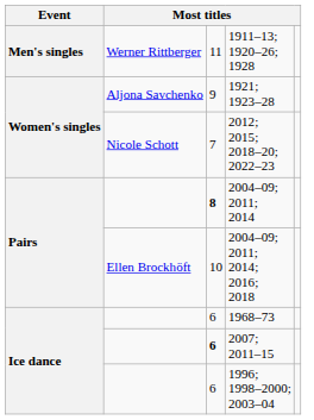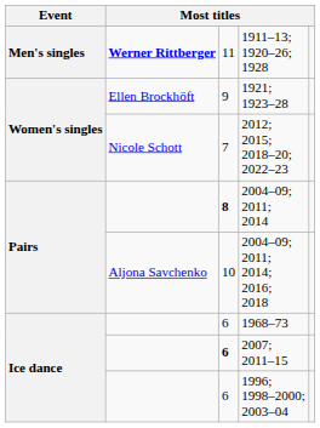 <table class="wikitable unsortable" style="text-align:left">
 <tr>
 <th scope="col">Event</th>
 <th colspan="4" scope="col">Most titles</th>
 </tr>
 <tr>
 <th scope="row" style="text-align:left">Men's singles</th>
-<td><a href='#'>Werner Rittberger</a></td>
+<td><strong><a href='#'>Werner Rittberger</a></strong></td>
 <td>11</td>
 <td>1911–13;<br>1920–26;<br>1928</td>
 <td></td>
 </tr>
 <tr>
 <th rowspan="2" scope="row" style="text-align:left">Women's singles</th>
-<td><a href='#'>Aljona Savchenko</a></td>
+<td><a href='#'>Ellen Brockhöft</a></td>
 <td>9</td>
 <td>1921;<br>1923–28</td>
 <td></td>
 </tr>
 <tr>
 <td><a href='#'>Nicole Schott</a></td>
 <td>7</td>
 <td>2012;<br>2015;<br>2018–20;<br>2022–23</td>
 <td></td>
 </tr>
 <tr>
 <th rowspan="2" scope="row" style="text-align:left">Pairs</th>
 <td></td>
 <td><strong>8</strong></td>
 <td>2004–09;<br>2011;<br>2014</td>
 <td></td>
 </tr>
 <tr>
-<td><a href='#'>Ellen Brockhöft</a></td>
+<td><a href='#'>Aljona Savchenko</a></td>
 <td>10</td>
 <td>2004–09;<br>2011;<br>2014;<br>2016;<br>2018</td>
 <td></td>
 </tr>
 <tr>
 <th rowspan="3" scope="row" style="text-align:left">Ice dance</th>
 <td></td>
 <td>6</td>
 <td>1968–73</td>
 <td></td>
 </tr>
 <tr>
 <td></td>
 <td><strong>6</strong></td>
 <td>2007;<br>2011–15</td>
 <td></td>
 </tr>
 <tr>
 <td></td>
 <td>6</td>
 <td>1996;<br>1998–2000;<br>2003–04</td>
 <td></td>
 </tr>
 </table>
